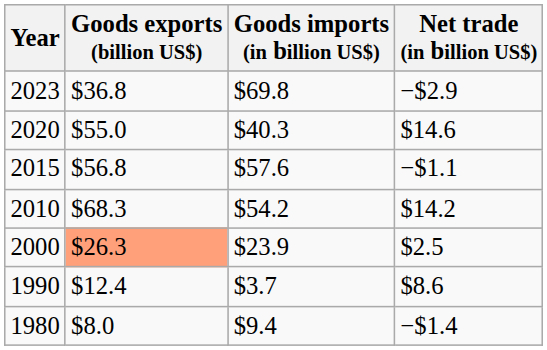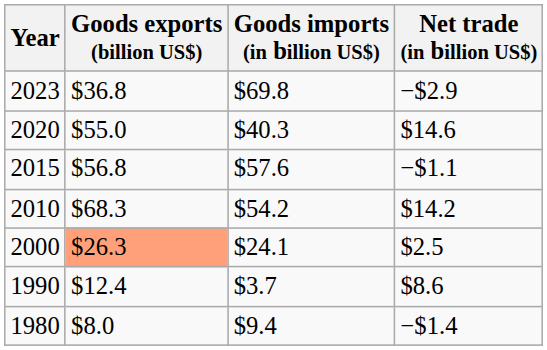 <table class="wikitable">
 <tr>
 <th>Year</th>
 <th>Goods exports<br><small>(billion US$)</small></th>
 <th>Goods imports<br><small>(in</small> b<small>illion US$)</small></th>
 <th>Net trade<br><small>(in</small> b<small>illion US$)</small></th>
 </tr>
 <tr>
 <td>2023</td>
 <td>$36.8</td>
 <td>$69.8</td>
 <td>−$2.9</td>
 </tr>
 <tr>
 <td>2020</td>
 <td>$55.0</td>
 <td>$40.3</td>
 <td>$14.6</td>
 </tr>
 <tr>
 <td>2015</td>
 <td>$56.8</td>
 <td>$57.6</td>
 <td>−$1.1</td>
 </tr>
 <tr>
 <td>2010</td>
 <td>$68.3</td>
 <td>$54.2</td>
 <td>$14.2</td>
 </tr>
 <tr>
 <td>2000</td>
 <td style="background: lightsalmon;">$26.3</td>
-<td>$23.9</td>
+<td>$24.1</td>
 <td>$2.5</td>
 </tr>
 <tr>
 <td>1990</td>
 <td>$12.4</td>
 <td>$3.7</td>
 <td>$8.6</td>
 </tr>
 <tr>
 <td>1980</td>
 <td>$8.0</td>
 <td>$9.4</td>
 <td>−$1.4</td>
 </tr>
 </table>
